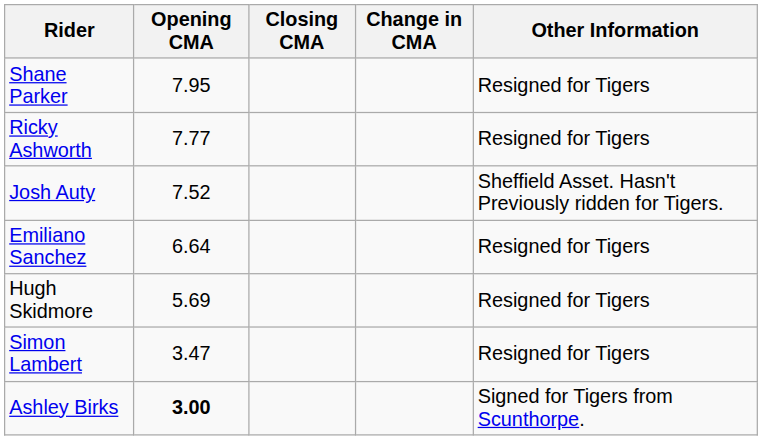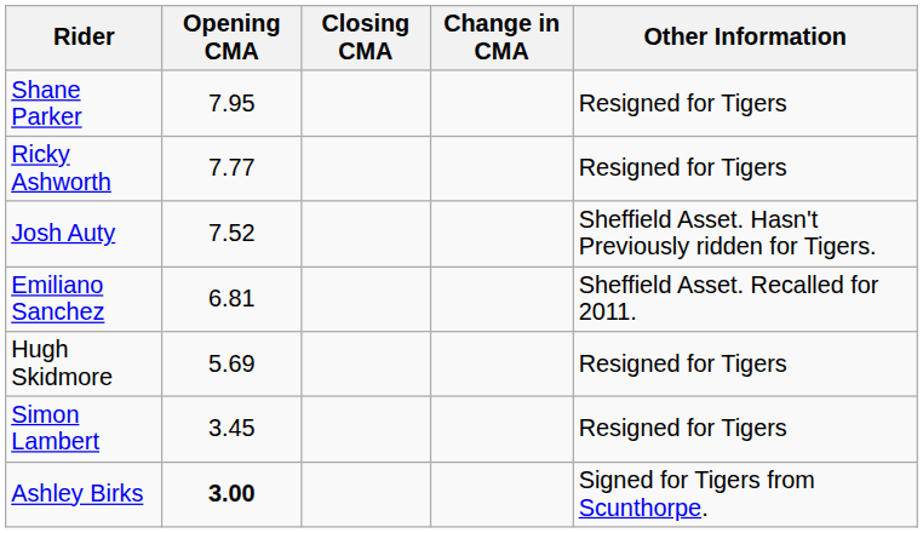 <table class="wikitable" style="text-align:center">
 <tr>
 <th>Rider</th>
 <th>Opening CMA</th>
 <th>Closing CMA</th>
 <th>Change in CMA</th>
 <th>Other Information</th>
 </tr>
 <tr>
 <td align=left> <a href='#'>Shane Parker</a></td>
 <td>7.95</td>
 <td></td>
 <td></td>
 <td align=left>Resigned for Tigers</td>
 </tr>
 <tr>
 <td align=left> <a href='#'>Ricky Ashworth</a></td>
 <td>7.77</td>
 <td></td>
 <td></td>
 <td align=left>Resigned for Tigers</td>
 </tr>
 <tr>
 <td align=left> <a href='#'>Josh Auty</a></td>
 <td>7.52</td>
 <td></td>
 <td></td>
 <td align=left>Sheffield Asset. Hasn't Previously ridden for Tigers.</td>
 </tr>
 <tr>
 <td align=left> <a href='#'>Emiliano Sanchez</a></td>
-<td>6.64</td>
+<td>6.81</td>
 <td></td>
 <td></td>
-<td align=left>Resigned for Tigers</td>
+<td align=left>Sheffield Asset. Recalled for 2011.</td>
 </tr>
 <tr>
 <td align=left> Hugh Skidmore</td>
 <td>5.69</td>
 <td></td>
 <td></td>
 <td align=left>Resigned for Tigers</td>
 </tr>
 <tr>
 <td align=left> <a href='#'>Simon Lambert</a></td>
-<td>3.47</td>
+<td>3.45</td>
 <td></td>
 <td></td>
 <td align=left>Resigned for Tigers</td>
 </tr>
 <tr>
 <td align=left> <a href='#'>Ashley Birks</a></td>
 <td><strong>3.00</strong></td>
 <td></td>
 <td></td>
 <td align=left>Signed for Tigers from <a href='#'>Scunthorpe</a>.</td>
 </tr>
 </table>
